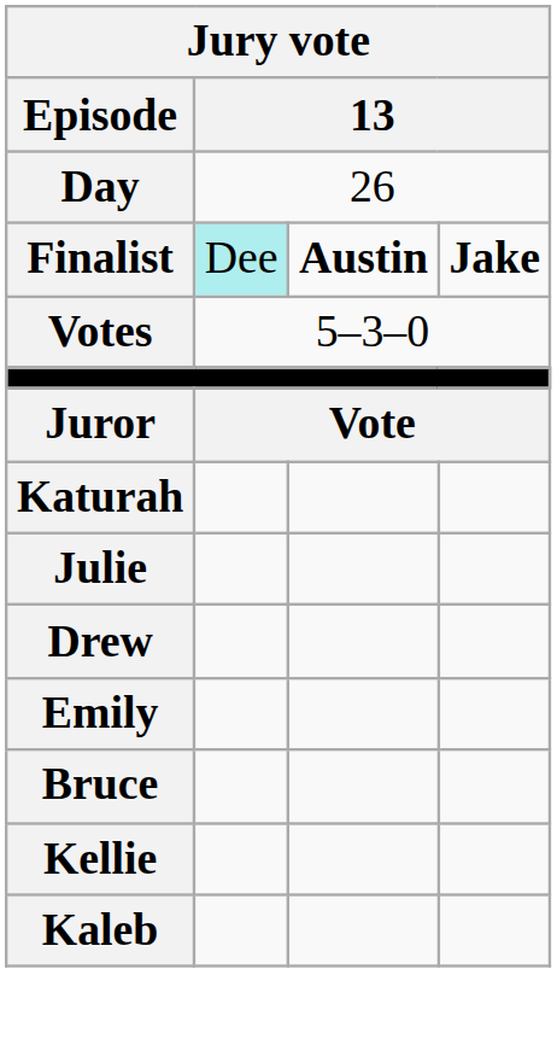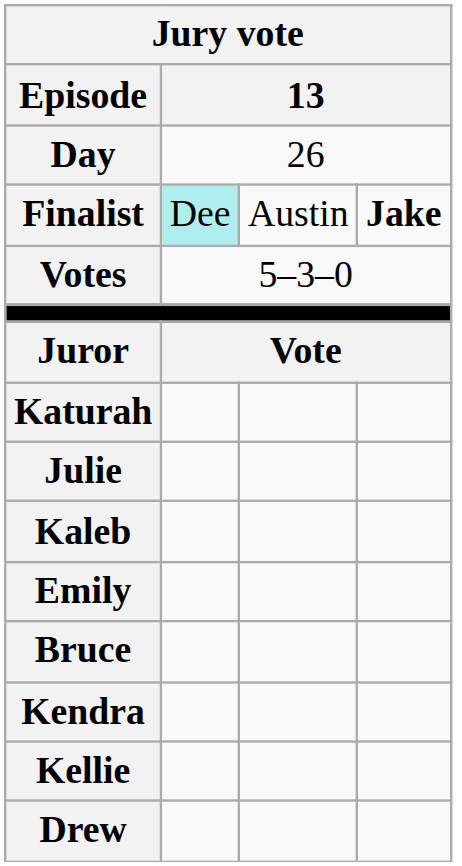 <table class="wikitable nowrap" style="text-align:center; font-size:100%">
 <tr>
 <th colspan="4">Jury vote</th>
 </tr>
 <tr>
 <th>Episode</th>
 <th colspan="3">13</th>
 </tr>
 <tr>
 <th>Day</th>
 <td colspan="3">26</td>
 </tr>
 <tr>
 <th>Finalist</th>
 <td style="background: paleturquoise;">Dee</td>
-<td><strong>Austin</strong></td>
+<td>Austin</td>
 <td><strong>Jake</strong></td>
 </tr>
 <tr>
 <th>Votes</th>
 <td colspan="3">5–3–0</td>
 </tr>
 <tr>
 <th colspan="4" style="background:black;"></th>
 </tr>
 <tr>
 <th>Juror</th>
 <th colspan="3">Vote</th>
 </tr>
 <tr>
 <th>Katurah</th>
 <td></td>
 <td></td>
 <td></td>
 </tr>
 <tr>
 <th>Julie</th>
 <td></td>
 <td></td>
 <td></td>
 </tr>
 <tr>
-<th>Drew</th>
+<th>Kaleb</th>
 <td></td>
 <td></td>
 <td></td>
 </tr>
 <tr>
 <th>Emily</th>
 <td></td>
 <td></td>
 <td></td>
 </tr>
 <tr>
 <th>Bruce</th>
 <td></td>
 <td></td>
 <td></td>
 </tr>
 <tr>
+<th>Kendra</th>
+<td></td>
+<td></td>
+<td></td>
+</tr>
+<tr>
 <th>Kellie</th>
 <td></td>
 <td></td>
 <td></td>
 </tr>
 <tr>
-<th>Kaleb</th>
+<th>Drew</th>
 <td></td>
 <td></td>
 <td></td>
 </tr>
 </table>
